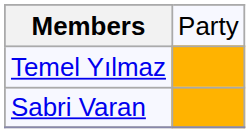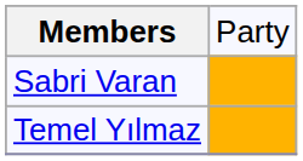 <table class=wikitable style="border:1px solid #8888aa; background-color:#f7f8ff; padding:0px; font-size:90%;">
 <tr>
 <th>Members</th>
 <td>Party</td>
 </tr>
 <tr>
-<td><a href='#'>Temel Yılmaz</a></td>
+<td><a href='#'>Sabri Varan</a></td>
 <td style="background: #ffb300"></td>
 </tr>
 <tr>
-<td><a href='#'>Sabri Varan</a></td>
+<td><a href='#'>Temel Yılmaz</a></td>
 <td style="background: #ffb300"></td>
 </tr>
 <tr>
 </tr>
 </table>
